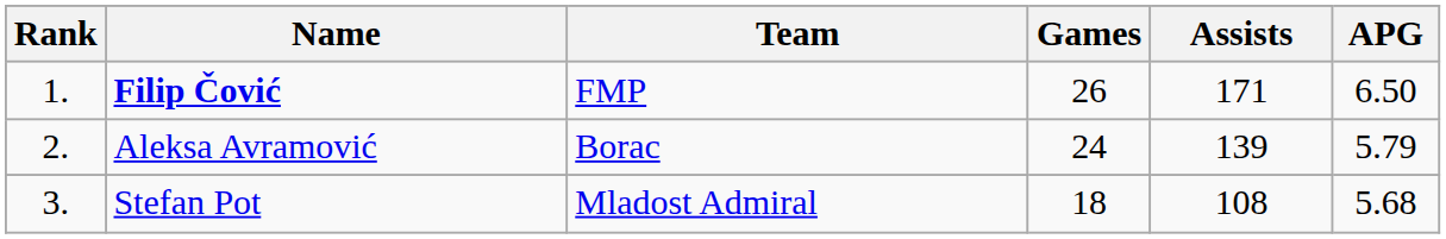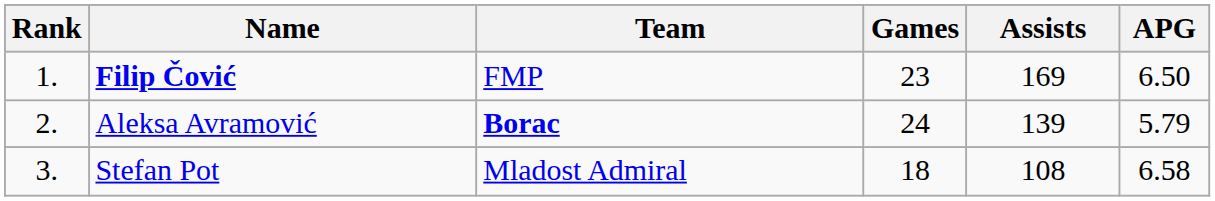 <table class="wikitable sortable" style="text-align: center">
 <tr>
 <th>Rank</th>
 <th width=200>Name</th>
 <th width=200>Team</th>
 <th>Games</th>
 <th width=75>Assists</th>
 <th width=40>APG</th>
 </tr>
 <tr>
 <td>1.</td>
 <td align="left"> <strong><a href='#'>Filip Čović</a></strong></td>
 <td align="left"><a href='#'>FMP</a></td>
-<td>26</td>
-<td>171</td>
+<td>23</td>
+<td>169</td>
 <td>6.50</td>
 </tr>
 <tr>
 <td>2.</td>
 <td align="left"> <a href='#'>Aleksa Avramović</a></td>
-<td align="left"><a href='#'>Borac</a></td>
+<td align="left"><strong><a href='#'>Borac</a></strong></td>
 <td>24</td>
 <td>139</td>
 <td>5.79</td>
 </tr>
 <tr>
 <td>3.</td>
 <td align="left"> <a href='#'>Stefan Pot</a></td>
 <td align="left"><a href='#'>Mladost Admiral</a></td>
 <td>18</td>
 <td>108</td>
-<td>5.68</td>
+<td>6.58</td>
 </tr>
 </table>
